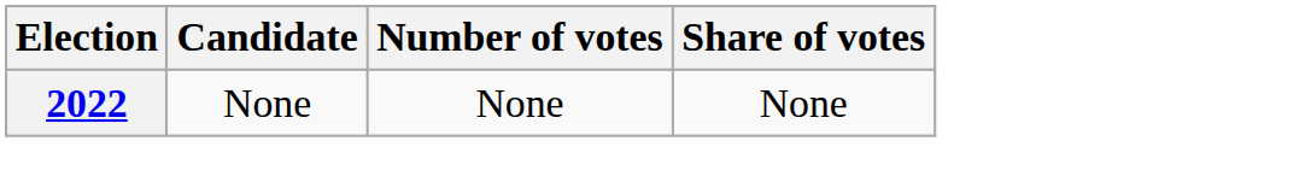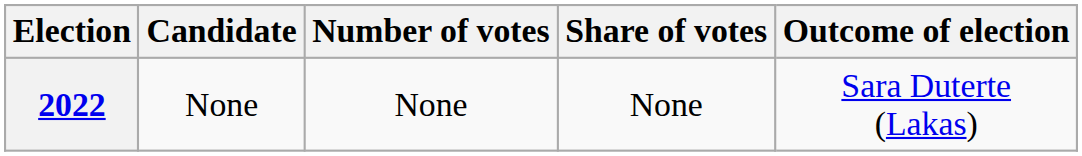 <table class="sortable wikitable" style="text-align:center">
 <tr>
 <th>Election</th>
 <th>Candidate</th>
 <th>Number of votes</th>
 <th>Share of votes</th>
+<th>Outcome of election</th>
 </tr>
 <tr>
 <th><a href='#'>2022</a></th>
 <td>None</td>
 <td>None</td>
 <td>None</td>
+<td><a href='#'>Sara Duterte</a><br>(<a href='#'>Lakas</a>)</td>
 </tr>
 </table>
